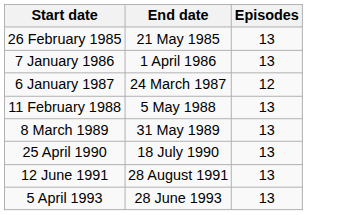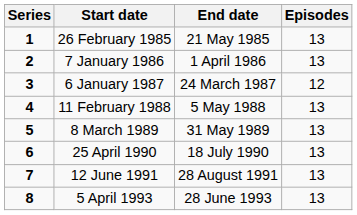 <table class="wikitable" style="text-align:center;">
 <tr>
+<th>Series</th>
 <th>Start date</th>
 <th>End date</th>
 <th>Episodes</th>
 </tr>
 <tr>
+<td><strong>1</strong></td>
 <td>26 February 1985</td>
 <td>21 May 1985</td>
 <td>13</td>
 </tr>
 <tr>
+<td><strong>2</strong></td>
 <td>7 January 1986</td>
 <td>1 April 1986</td>
 <td>13</td>
 </tr>
 <tr>
+<td><strong>3</strong></td>
 <td>6 January 1987</td>
 <td>24 March 1987</td>
 <td>12</td>
 </tr>
 <tr>
+<td><strong>4</strong></td>
 <td>11 February 1988</td>
 <td>5 May 1988</td>
 <td>13</td>
 </tr>
 <tr>
+<td><strong>5</strong></td>
 <td>8 March 1989</td>
 <td>31 May 1989</td>
 <td>13</td>
 </tr>
 <tr>
+<td><strong>6</strong></td>
 <td>25 April 1990</td>
 <td>18 July 1990</td>
 <td>13</td>
 </tr>
 <tr>
+<td><strong>7</strong></td>
 <td>12 June 1991</td>
 <td>28 August 1991</td>
 <td>13</td>
 </tr>
 <tr>
+<td><strong>8</strong></td>
 <td>5 April 1993</td>
 <td>28 June 1993</td>
 <td>13</td>
 </tr>
 </table>
